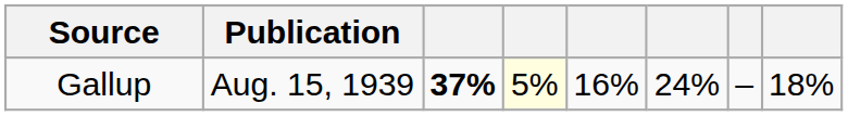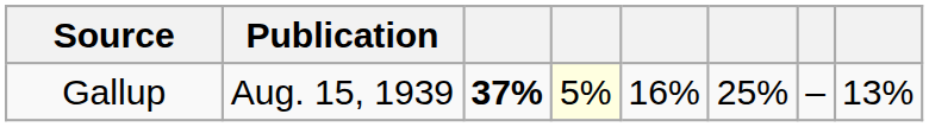 <table class="wikitable" style="font-size:90%;text-align:center;">
 <tr>
 <th style="width:80px;  ">Source</th>
 <th style="width:90px;">Publication</th>
 <th></th>
 <th></th>
 <th></th>
 <th></th>
 <th></th>
 <th></th>
 </tr>
 <tr>
 <td>Gallup</td>
 <td>Aug. 15, 1939</td>
 <td><strong>37%</strong></td>
 <td style="background: lightyellow;">5%</td>
 <td>16%</td>
-<td>24%</td>
+<td>25%</td>
 <td>–</td>
-<td>18%</td>
+<td>13%</td>
 </tr>
 </table>
